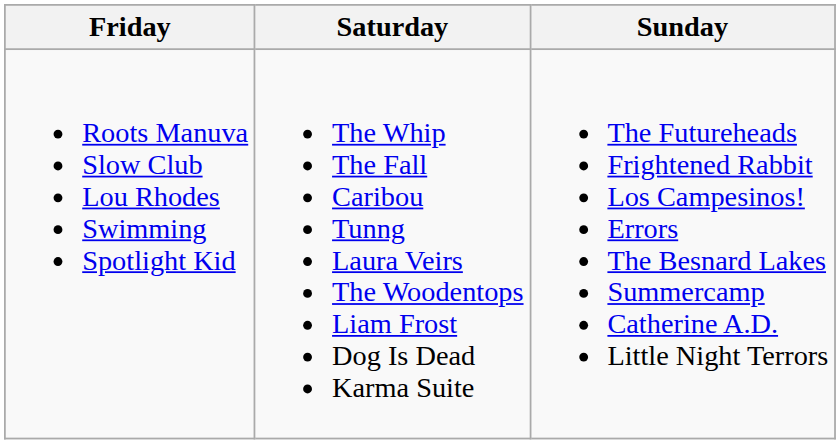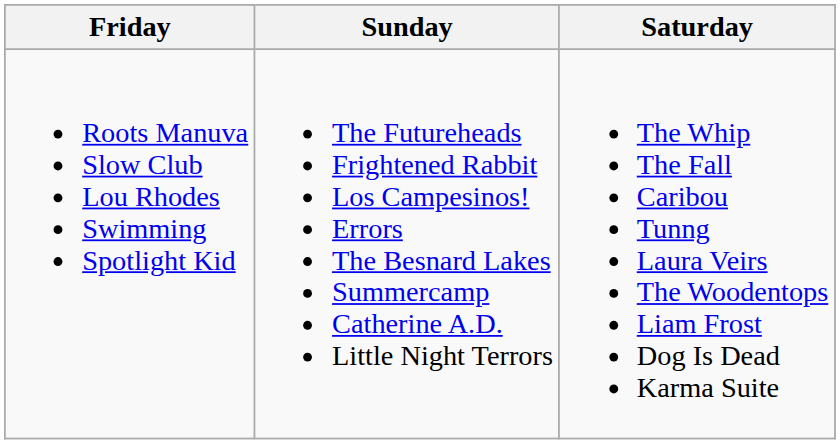 <table class="wikitable">
 <tr>
 <th>Friday</th>
+<th>Sunday</th>
 <th>Saturday</th>
-<th>Sunday</th>
 </tr>
 <tr>
 <td valign=top><br><ul><li><a href='#'>Roots Manuva</a></li><li><a href='#'>Slow Club</a></li><li><a href='#'>Lou Rhodes</a></li><li><a href='#'>Swimming</a></li><li><a href='#'>Spotlight Kid</a></li></ul></td>
+<td valign=top><br><ul><li><a href='#'>The Futureheads</a></li><li><a href='#'>Frightened Rabbit</a></li><li><a href='#'>Los Campesinos!</a></li><li><a href='#'>Errors</a></li><li><a href='#'>The Besnard Lakes</a></li><li><a href='#'>Summercamp</a></li><li><a href='#'>Catherine A.D.</a></li><li>Little Night Terrors</li></ul></td>
 <td valign=top><br><ul><li><a href='#'>The Whip</a></li><li><a href='#'>The Fall</a></li><li><a href='#'>Caribou</a></li><li><a href='#'>Tunng</a></li><li><a href='#'>Laura Veirs</a></li><li><a href='#'>The Woodentops</a></li><li><a href='#'>Liam Frost</a></li><li>Dog Is Dead</li><li>Karma Suite</li></ul></td>
-<td valign=top><br><ul><li><a href='#'>The Futureheads</a></li><li><a href='#'>Frightened Rabbit</a></li><li><a href='#'>Los Campesinos!</a></li><li><a href='#'>Errors</a></li><li><a href='#'>The Besnard Lakes</a></li><li><a href='#'>Summercamp</a></li><li><a href='#'>Catherine A.D.</a></li><li>Little Night Terrors</li></ul></td>
 </tr>
 </table>
